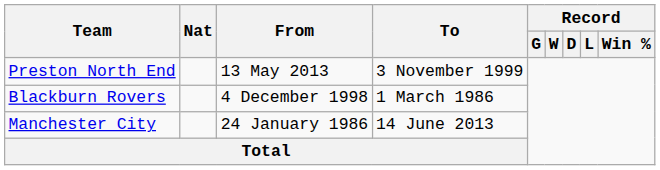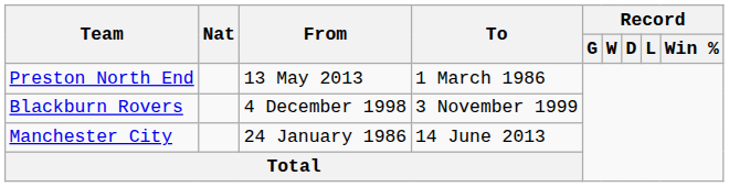 <table class="wikitable" style="text-align: center;">
 <tr>
 <th rowspan="2">Team</th>
 <th rowspan="2">Nat</th>
 <th rowspan="2">From</th>
 <th rowspan="2">To</th>
 <th colspan="5">Record</th>
 </tr>
 <tr>
 <th>G</th>
 <th>W</th>
 <th>D</th>
 <th>L</th>
 <th>Win %</th>
 </tr>
 <tr>
 <td align=left><a href='#'>Preston North End</a></td>
 <td></td>
 <td align=left>13 May 2013</td>
-<td align=left>3 November 1999<br></td>
+<td align=left>1 March 1986<br></td>
 </tr>
 <tr>
 <td align=left><a href='#'>Blackburn Rovers</a></td>
 <td></td>
 <td align=left>4 December 1998</td>
-<td align=left>1 March 1986<br></td>
+<td align=left>3 November 1999<br></td>
 </tr>
 <tr>
 <td align=left><a href='#'>Manchester City</a></td>
 <td></td>
 <td align=left>24 January 1986</td>
 <td align=left>14 June 2013<br></td>
 </tr>
 <tr>
 <th colspan=4>Total<br></th>
 </tr>
 </table>
